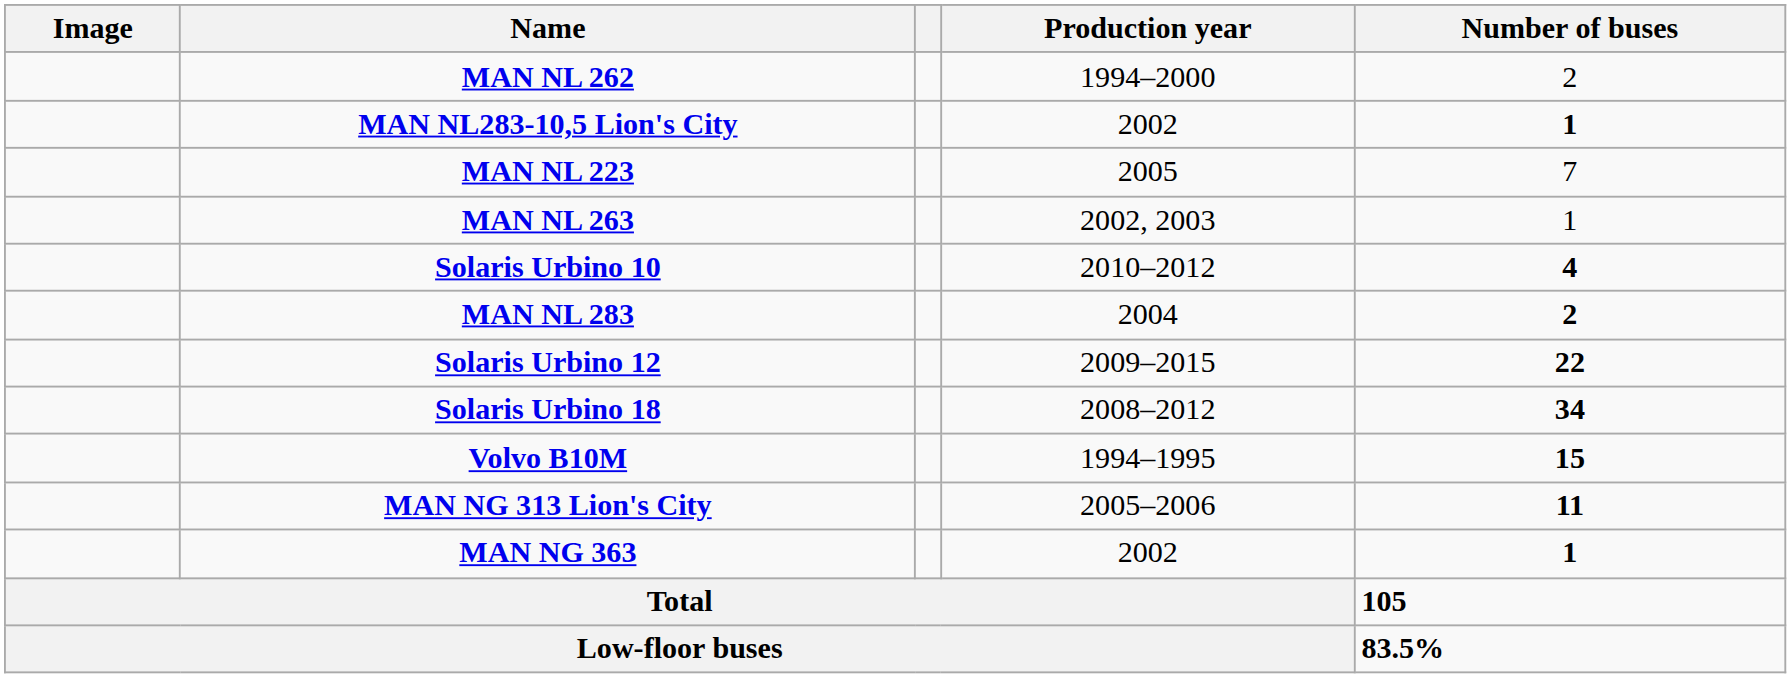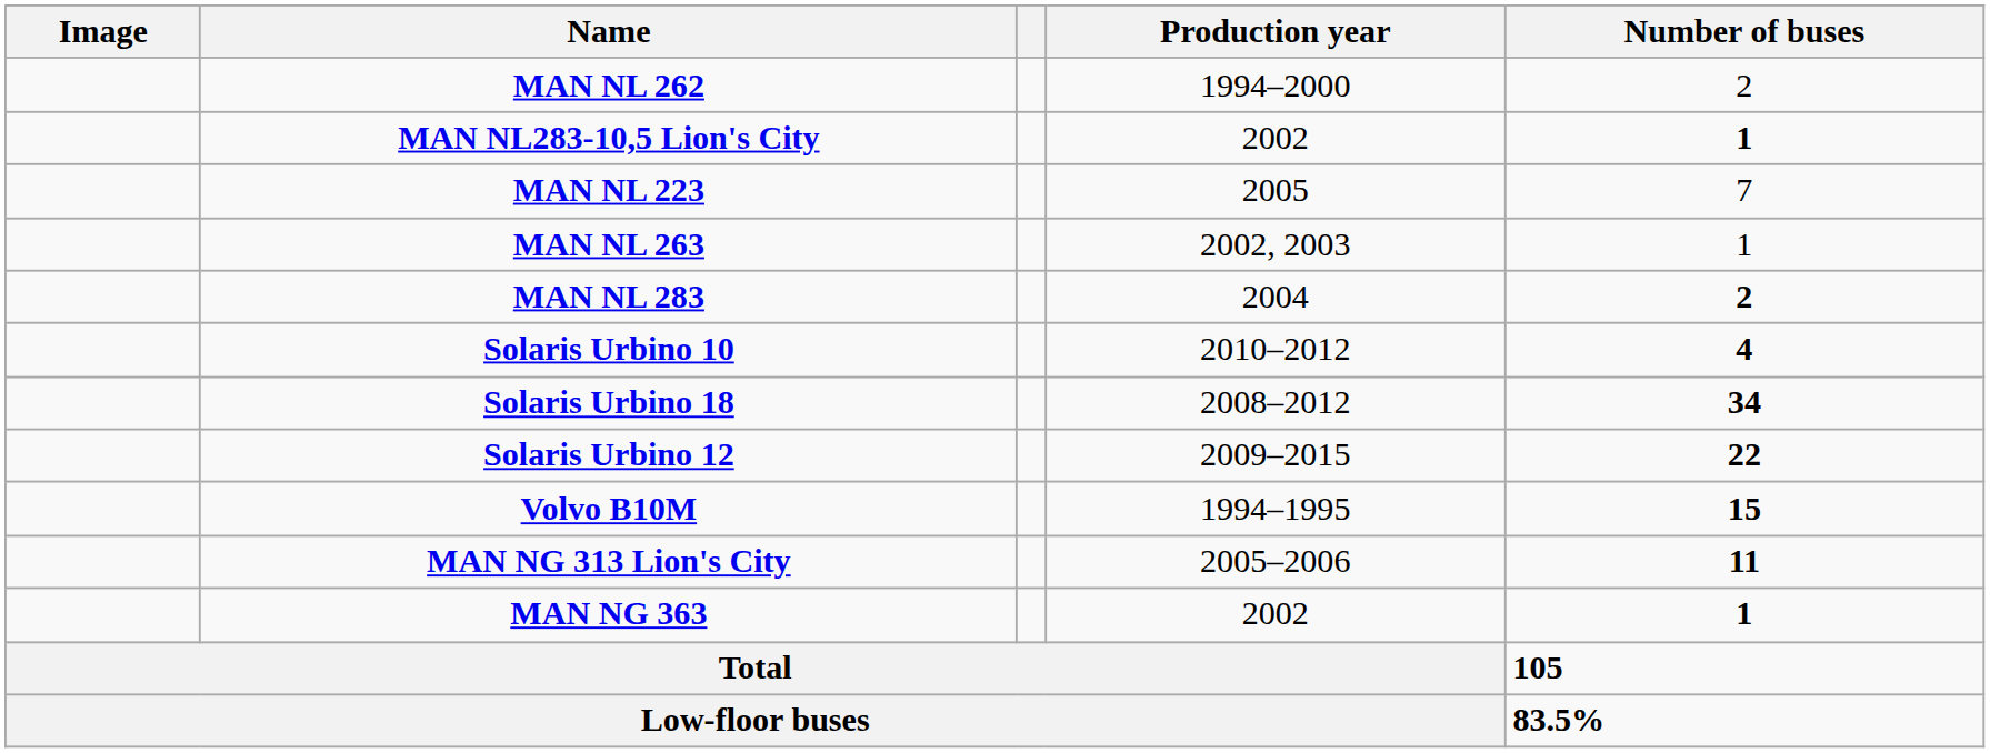 <table class="wikitable" width="75%">
 <tr>
 <th>Image</th>
 <th>Name</th>
 <th></th>
 <th>Production year</th>
 <th>Number of buses</th>
 </tr>
 <tr -->
 <td align="center"></td>
 <td align="center"><strong><a href='#'>MAN NL 262</a></strong></td>
 <td align="center"></td>
 <td align="center">1994–2000</td>
 <td align="center">2</td>
 </tr>
 <tr -->
 <td align="center"></td>
 <td align="center"><strong><a href='#'>MAN NL283-10,5 Lion's City</a></strong></td>
 <td align="center"></td>
 <td align="center">2002</td>
 <td align="center"><strong>1</strong></td>
 </tr>
 <tr -->
 <td align="center"></td>
 <td align="center"><strong><a href='#'>MAN NL 223</a></strong></td>
 <td align="center"></td>
 <td align="center">2005</td>
 <td align="center">7</td>
 </tr>
 <tr -->
 <td align="center"></td>
 <td align="center"><strong><a href='#'>MAN NL 263</a></strong></td>
 <td align="center"></td>
 <td align="center">2002, 2003</td>
 <td align="center">1</td>
 </tr>
 <tr -->
 <td align="center"></td>
+<td align="center"><strong><a href='#'>MAN NL 283</a></strong></td>
+<td align="center"></td>
+<td align="center">2004</td>
+<td align="center"><strong>2</strong></td>
+</tr>
+<tr -->
+<td align="center"></td>
 <td align="center"><strong><a href='#'>Solaris Urbino 10</a></strong></td>
 <td align="center"></td>
 <td align="center">2010–2012</td>
 <td align="center"><strong>4</strong></td>
 </tr>
 <tr -->
 <td align="center"></td>
-<td align="center"><strong><a href='#'>MAN NL 283</a></strong></td>
+<td align="center"><strong><a href='#'>Solaris Urbino 18</a></strong></td>
 <td align="center"></td>
-<td align="center">2004</td>
-<td align="center"><strong>2</strong></td>
+<td align="center">2008–2012</td>
+<td align="center"><strong>34</strong></td>
 </tr>
 <tr -->
 <td align="center"></td>
 <td align="center"><strong><a href='#'>Solaris Urbino 12</a></strong></td>
 <td align="center"></td>
 <td align="center">2009–2015</td>
 <td align="center"><strong>22</strong></td>
-</tr>
-<tr -->
-<td align="center"></td>
-<td align="center"><strong><a href='#'>Solaris Urbino 18</a></strong></td>
-<td align="center"></td>
-<td align="center">2008–2012</td>
-<td align="center"><strong>34</strong></td>
 </tr>
 <tr -->
 <td align="center"></td>
 <td align="center"><strong><a href='#'>Volvo B10M</a></strong></td>
 <td align="center"></td>
 <td align="center">1994–1995</td>
 <td align="center"><strong>15</strong></td>
 </tr>
 <tr -->
 <td align="center"></td>
 <td align="center"><strong><a href='#'>MAN NG 313 Lion's City</a></strong></td>
 <td align="center"></td>
 <td align="center">2005–2006</td>
 <td align="center"><strong>11</strong></td>
 </tr>
 <tr -->
 <td align="center"></td>
 <td align="center"><strong><a href='#'>MAN NG 363</a></strong></td>
 <td align="center"></td>
 <td align="center">2002</td>
 <td align="center"><strong>1</strong></td>
 </tr>
 <tr>
 <th colspan=4><strong>Total</strong></th>
 <td><strong>105</strong></td>
 </tr>
 <tr>
 <th colspan=4><strong>Low-floor buses</strong></th>
 <td 80%><strong>83.5%</strong></td>
 </tr>
 </table>
